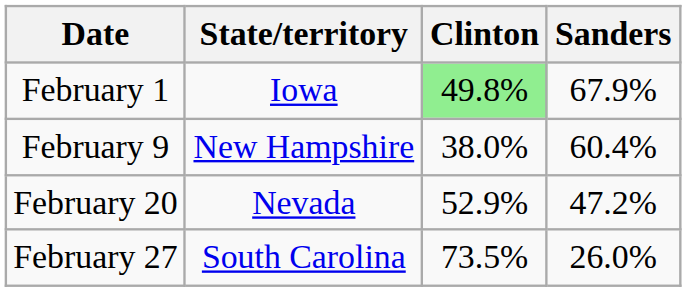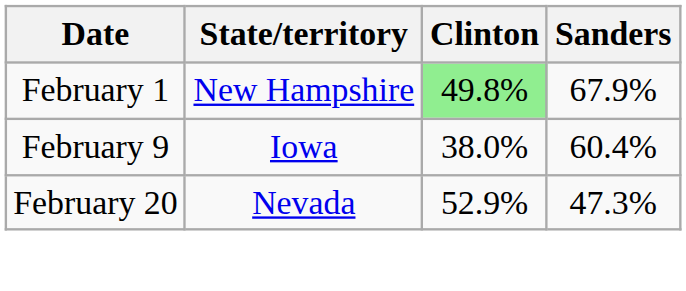 <table class="wikitable sortable" style="float:right; text-align:center; font-size:90%;">
 <tr>
 <th>Date</th>
 <th>State/territory</th>
 <th>Clinton</th>
 <th>Sanders</th>
 </tr>
 <tr>
 <td>February 1</td>
-<td><a href='#'>Iowa</a></td>
+<td><a href='#'>New Hampshire</a></td>
 <td style="background: lightgreen;">49.8%</td>
 <td>67.9%</td>
 </tr>
 <tr>
 <td>February 9</td>
-<td><a href='#'>New Hampshire</a></td>
+<td><a href='#'>Iowa</a></td>
 <td>38.0%</td>
 <td>60.4%</td>
 </tr>
 <tr>
 <td>February 20</td>
 <td><a href='#'>Nevada</a></td>
 <td>52.9%</td>
-<td>47.2%</td>
-</tr>
-<tr>
-<td>February 27</td>
-<td><a href='#'>South Carolina</a></td>
-<td>73.5%</td>
-<td>26.0%</td>
+<td>47.3%</td>
 </tr>
 </table>
